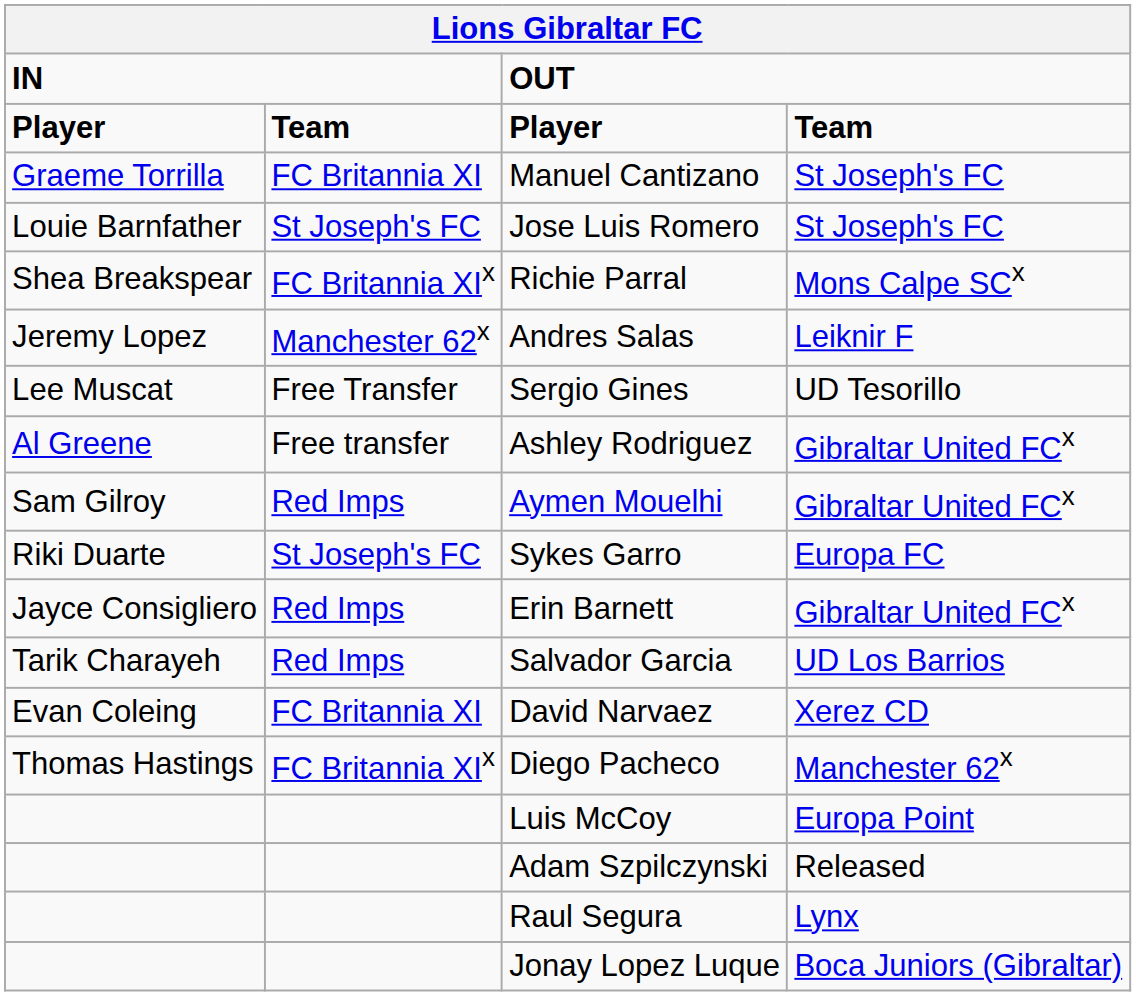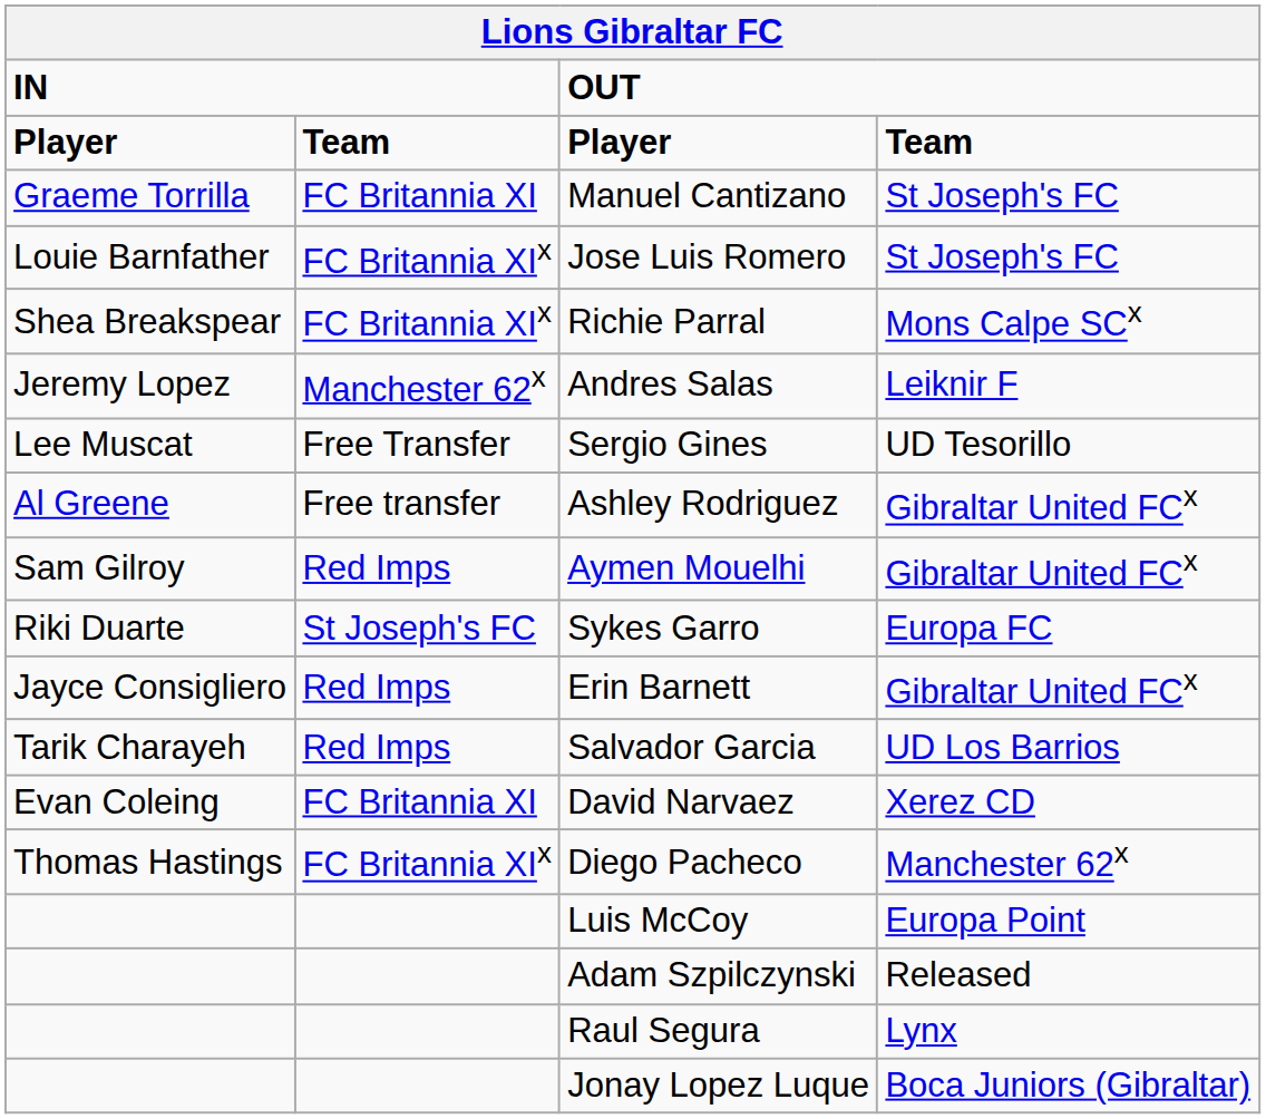 <table class="wikitable">
 <tr>
 <th colspan="4"><a href='#'>Lions Gibraltar FC</a></th>
 </tr>
 <tr>
 <td colspan="2"><strong>IN</strong></td>
 <td colspan="2"><strong>OUT</strong></td>
 </tr>
 <tr>
 <td><strong>Player</strong></td>
 <td><strong>Team</strong></td>
 <td><strong>Player</strong></td>
 <td><strong>Team</strong></td>
 </tr>
 <tr>
 <td><a href='#'>Graeme Torrilla</a></td>
 <td><a href='#'>FC Britannia XI</a></td>
 <td>Manuel Cantizano</td>
 <td><a href='#'>St Joseph's FC</a></td>
 </tr>
 <tr>
 <td>Louie Barnfather</td>
-<td><a href='#'>St Joseph's FC</a></td>
+<td><a href='#'>FC Britannia XI</a><sup>x</sup></td>
 <td>Jose Luis Romero</td>
 <td><a href='#'>St Joseph's FC</a></td>
 </tr>
 <tr>
 <td>Shea Breakspear</td>
 <td><a href='#'>FC Britannia XI</a><sup>x</sup></td>
 <td>Richie Parral</td>
 <td><a href='#'>Mons Calpe SC</a><sup>x</sup></td>
 </tr>
 <tr>
 <td>Jeremy Lopez</td>
 <td><a href='#'>Manchester 62</a><sup>x</sup></td>
 <td>Andres Salas</td>
 <td><a href='#'>Leiknir F</a></td>
 </tr>
 <tr>
 <td>Lee Muscat</td>
 <td>Free Transfer</td>
 <td>Sergio Gines</td>
 <td>UD Tesorillo</td>
 </tr>
 <tr>
 <td><a href='#'>Al Greene</a></td>
 <td>Free transfer</td>
 <td>Ashley Rodriguez</td>
 <td><a href='#'>Gibraltar United FC</a><sup>x</sup></td>
 </tr>
 <tr>
 <td>Sam Gilroy</td>
 <td><a href='#'>Red Imps</a></td>
 <td> <a href='#'>Aymen Mouelhi</a></td>
 <td><a href='#'>Gibraltar United FC</a><sup>x</sup></td>
 </tr>
 <tr>
 <td>Riki Duarte</td>
 <td><a href='#'>St Joseph's FC</a></td>
 <td>Sykes Garro</td>
 <td><a href='#'>Europa FC</a></td>
 </tr>
 <tr>
 <td>Jayce Consigliero</td>
 <td><a href='#'>Red Imps</a></td>
 <td>Erin Barnett</td>
 <td><a href='#'>Gibraltar United FC</a><sup>x</sup></td>
 </tr>
 <tr>
 <td>Tarik Charayeh</td>
 <td><a href='#'>Red Imps</a></td>
 <td>Salvador Garcia</td>
 <td><a href='#'>UD Los Barrios</a></td>
 </tr>
 <tr>
 <td>Evan Coleing</td>
 <td><a href='#'>FC Britannia XI</a></td>
 <td>David Narvaez</td>
 <td><a href='#'>Xerez CD</a></td>
 </tr>
 <tr>
 <td>Thomas Hastings</td>
 <td><a href='#'>FC Britannia XI</a><sup>x</sup></td>
 <td>Diego Pacheco</td>
 <td><a href='#'>Manchester 62</a><sup>x</sup></td>
 </tr>
 <tr>
 <td></td>
 <td></td>
 <td>Luis McCoy</td>
 <td><a href='#'>Europa Point</a></td>
 </tr>
 <tr>
 <td></td>
 <td></td>
 <td>Adam Szpilczynski</td>
 <td>Released</td>
 </tr>
 <tr>
 <td></td>
 <td></td>
 <td>Raul Segura</td>
 <td><a href='#'>Lynx</a></td>
 </tr>
 <tr>
 <td></td>
 <td></td>
 <td>Jonay Lopez Luque</td>
 <td><a href='#'>Boca Juniors (Gibraltar)</a></td>
 </tr>
 </table>
